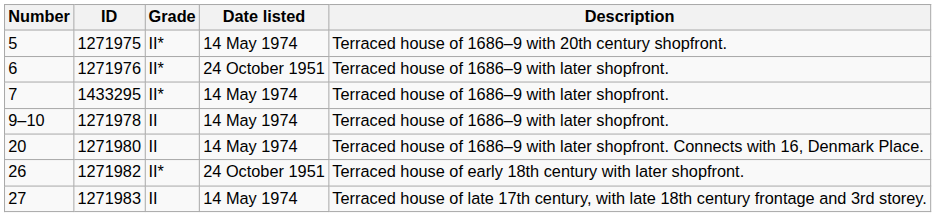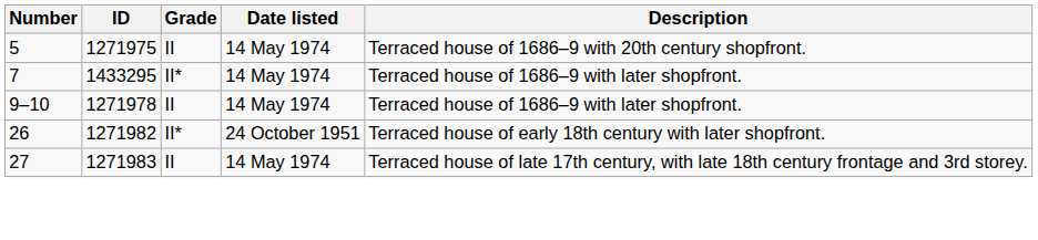 <table class="wikitable">
 <tr>
 <th>Number</th>
 <th>ID</th>
 <th>Grade</th>
 <th>Date listed</th>
 <th>Description</th>
 </tr>
 <tr>
 <td>5</td>
 <td>1271975</td>
-<td>II*</td>
+<td>II</td>
 <td>14 May 1974</td>
 <td>Terraced house of 1686–9 with 20th century shopfront.</td>
-</tr>
-<tr>
-<td>6</td>
-<td>1271976</td>
-<td>II*</td>
-<td>24 October 1951</td>
-<td>Terraced house of 1686–9 with later shopfront.</td>
 </tr>
 <tr>
 <td>7</td>
 <td>1433295</td>
 <td>II*</td>
 <td>14 May 1974</td>
 <td>Terraced house of 1686–9 with later shopfront.</td>
 </tr>
 <tr>
 <td>9–10</td>
 <td>1271978</td>
 <td>II</td>
 <td>14 May 1974</td>
 <td>Terraced house of 1686–9 with later shopfront.</td>
 </tr>
 <tr>
-<td>20</td>
-<td>1271980</td>
-<td>II</td>
-<td>14 May 1974</td>
-<td>Terraced house of 1686–9 with later shopfront. Connects with 16, Denmark Place.</td>
-</tr>
-<tr>
 <td>26</td>
 <td>1271982</td>
 <td>II*</td>
 <td>24 October 1951</td>
 <td>Terraced house of early 18th century with later shopfront.</td>
 </tr>
 <tr>
 <td>27</td>
 <td>1271983</td>
 <td>II</td>
 <td>14 May 1974</td>
 <td>Terraced house of late 17th century, with late 18th century frontage and 3rd storey.</td>
 </tr>
 </table>
